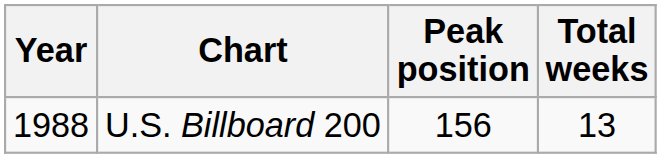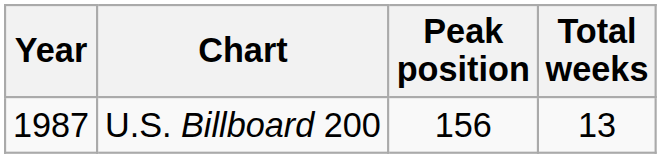 <table class="wikitable">
 <tr>
 <th style="text-align:center;">Year</th>
 <th style="text-align:center;">Chart</th>
 <th style="text-align:center;">Peak<br>position</th>
 <th style="text-align:center;">Total<br>weeks</th>
 </tr>
 <tr>
-<td align="center">1988</td>
+<td align="center">1987</td>
 <td align="center">U.S. <em>Billboard</em> 200</td>
 <td style="text-align:center;">156</td>
 <td style="text-align:center;">13</td>
 </tr>
 </table>
